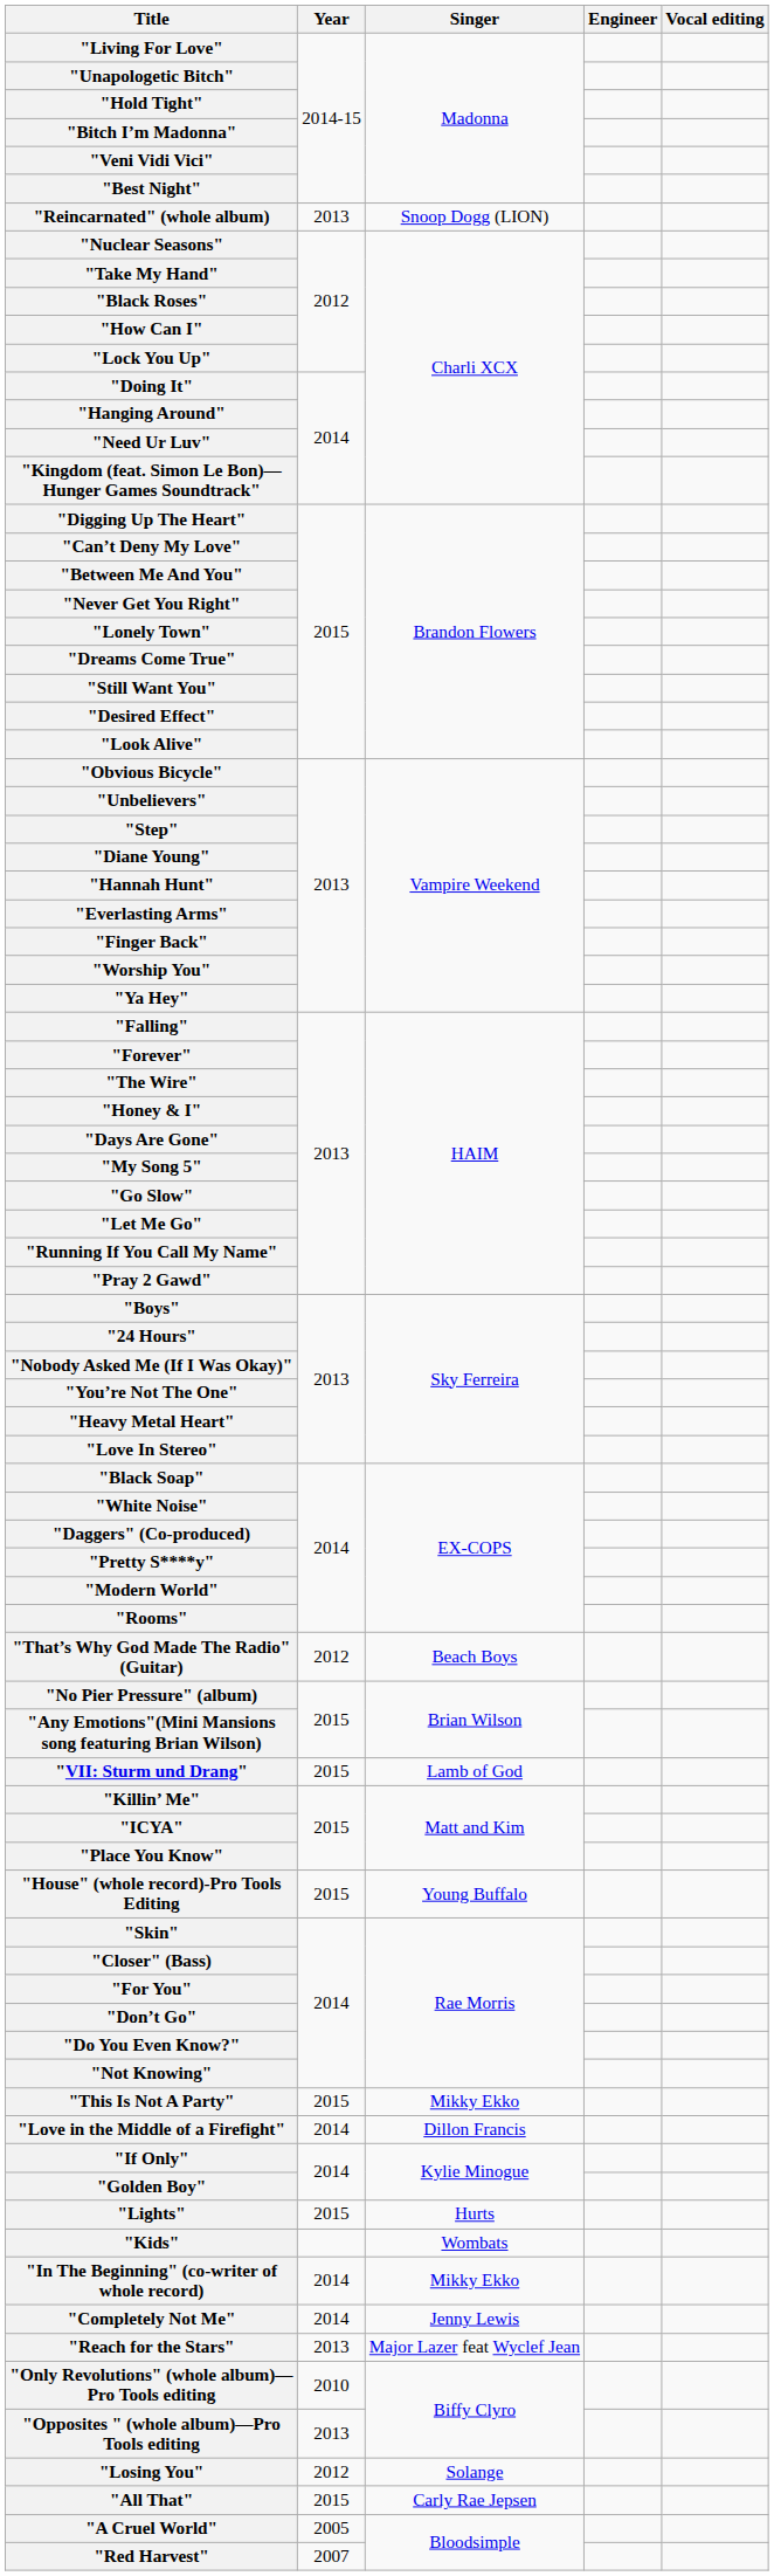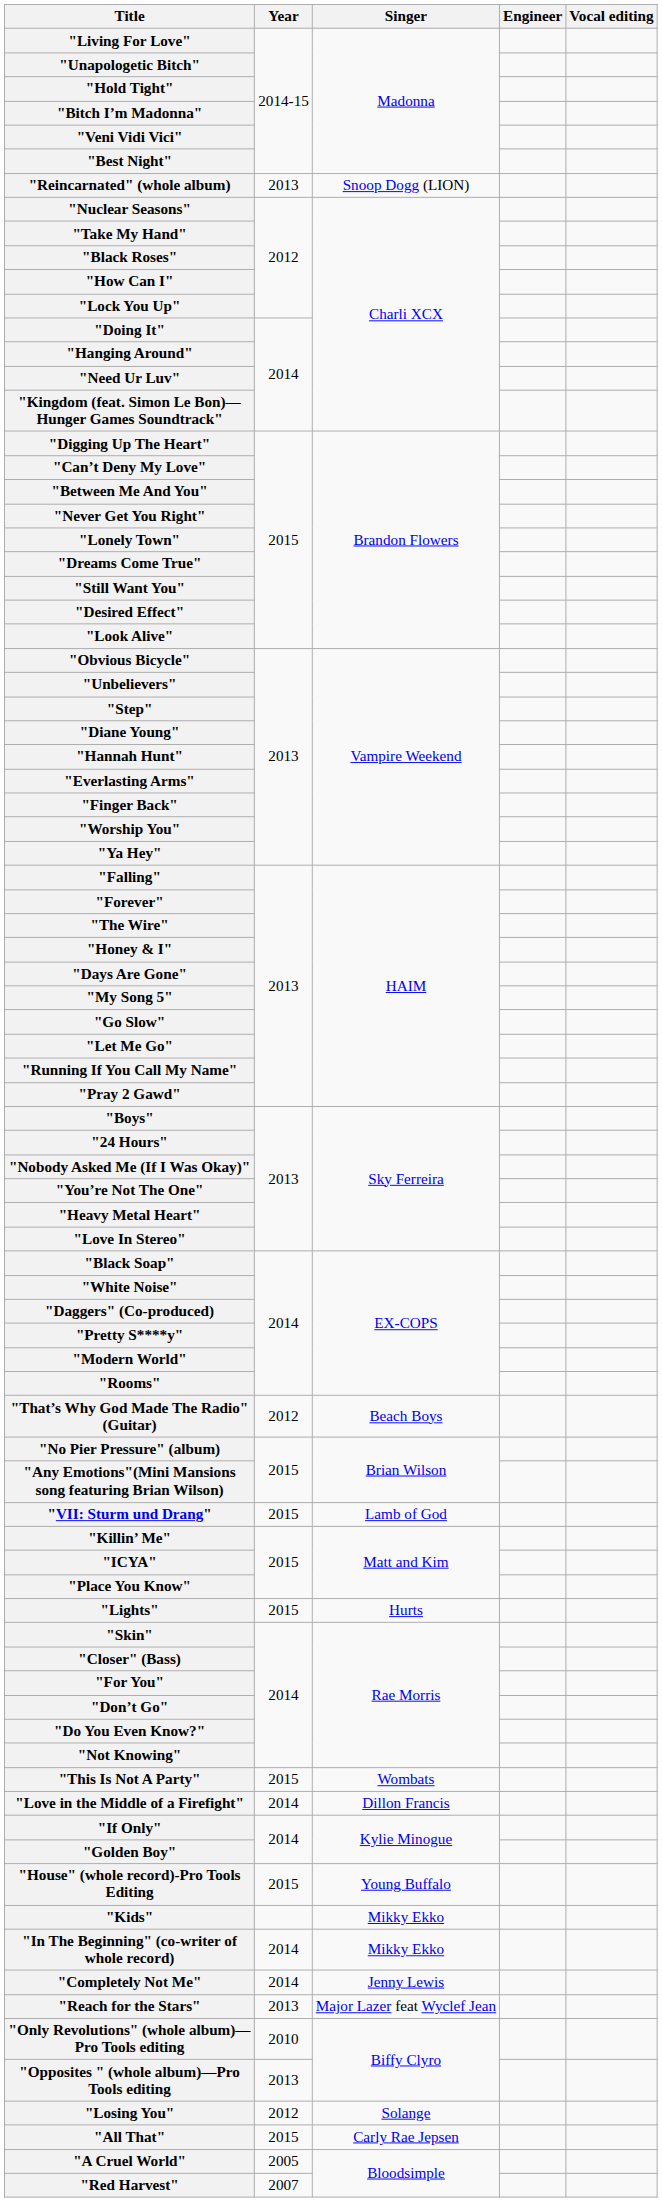 <table class="wikitable plainrowheaders" style="text-align:center;">
 <tr>
 <th scope="col" style="width:16em;">Title</th>
 <th scope="col">Year</th>
 <th scope="col">Singer</th>
 <th scope="col">Engineer</th>
 <th scope="col">Vocal editing</th>
 </tr>
 <tr>
 <th scope="row">"Living For Love"</th>
 <td rowspan="6">2014-15</td>
 <td rowspan="6"><a href='#'>Madonna</a></td>
 <td></td>
 <td></td>
 </tr>
 <tr>
 <th scope="row">"Unapologetic Bitch"</th>
 <td></td>
 <td></td>
 </tr>
 <tr>
 <th scope="row">"Hold Tight"</th>
 <td></td>
 <td></td>
 </tr>
 <tr>
 <th scope="row">"Bitch I’m Madonna"</th>
 <td></td>
 <td></td>
 </tr>
 <tr>
 <th scope="row">"Veni Vidi Vici"</th>
 <td></td>
 <td></td>
 </tr>
 <tr>
 <th scope="row">"Best Night"</th>
 <td></td>
 <td></td>
 </tr>
 <tr>
 <th scope="row">"Reincarnated"  (whole album)</th>
 <td row>2013</td>
 <td row><a href='#'>Snoop Dogg</a> (LION)</td>
 <td></td>
 <td></td>
 </tr>
 <tr>
 <th scope="row">"Nuclear Seasons"</th>
 <td rowspan="5">2012</td>
 <td rowspan="9"><a href='#'>Charli XCX</a></td>
 <td></td>
 <td></td>
 </tr>
 <tr>
 <th scope="row">"Take My Hand"</th>
 <td></td>
 <td></td>
 </tr>
 <tr>
 <th scope="row">"Black Roses"</th>
 <td></td>
 <td></td>
 </tr>
 <tr>
 <th scope="row">"How Can I"</th>
 <td></td>
 <td></td>
 </tr>
 <tr>
 <th scope="row">"Lock You Up"</th>
 <td></td>
 <td></td>
 </tr>
 <tr>
 <th scope="row">"Doing It"</th>
 <td rowspan="4">2014</td>
 <td></td>
 <td></td>
 </tr>
 <tr>
 <th scope="row">"Hanging Around"</th>
 <td></td>
 <td></td>
 </tr>
 <tr>
 <th scope="row">"Need Ur Luv"</th>
 <td></td>
 <td></td>
 </tr>
 <tr>
 <th scope="row">"Kingdom (feat. Simon Le Bon)—Hunger Games Soundtrack"</th>
 <td></td>
 <td></td>
 </tr>
 <tr>
 <th scope="row">"Digging Up The Heart"</th>
 <td rowspan="9">2015</td>
 <td rowspan="9"><a href='#'>Brandon Flowers</a></td>
 <td></td>
 <td></td>
 </tr>
 <tr>
 <th scope="row">"Can’t Deny My Love"</th>
 <td></td>
 <td></td>
 </tr>
 <tr>
 <th scope="row">"Between Me And You"</th>
 <td></td>
 <td></td>
 </tr>
 <tr>
 <th scope="row">"Never Get You Right"</th>
 <td></td>
 <td></td>
 </tr>
 <tr>
 <th scope="row">"Lonely Town"</th>
 <td></td>
 <td></td>
 </tr>
 <tr>
 <th scope="row">"Dreams Come True"</th>
 <td></td>
 <td></td>
 </tr>
 <tr>
 <th scope="row">"Still Want You"</th>
 <td></td>
 <td></td>
 </tr>
 <tr>
 <th scope="row">"Desired Effect"</th>
 <td></td>
 <td></td>
 </tr>
 <tr>
 <th scope="row">"Look Alive"</th>
 <td></td>
 <td></td>
 </tr>
 <tr>
 <th scope="row">"Obvious Bicycle"</th>
 <td rowspan="9">2013</td>
 <td rowspan="9"><a href='#'>Vampire Weekend</a></td>
 <td></td>
 <td></td>
 </tr>
 <tr>
 <th scope="row">"Unbelievers"</th>
 <td></td>
 <td></td>
 </tr>
 <tr>
 <th scope="row">"Step"</th>
 <td></td>
 <td></td>
 </tr>
 <tr>
 <th scope="row">"Diane Young"</th>
 <td></td>
 <td></td>
 </tr>
 <tr>
 <th scope="row">"Hannah Hunt"</th>
 <td></td>
 <td></td>
 </tr>
 <tr>
 <th scope="row">"Everlasting Arms"</th>
 <td></td>
 <td></td>
 </tr>
 <tr>
 <th scope="row">"Finger Back"</th>
 <td></td>
 <td></td>
 </tr>
 <tr>
 <th scope="row">"Worship You"</th>
 <td></td>
 <td></td>
 </tr>
 <tr>
 <th scope="row">"Ya Hey"</th>
 <td></td>
 <td></td>
 </tr>
 <tr>
 <th scope="row">"Falling"</th>
 <td rowspan="10">2013</td>
 <td rowspan="10"><a href='#'>HAIM</a></td>
 <td></td>
 <td></td>
 </tr>
 <tr>
 <th scope="row">"Forever"</th>
 <td></td>
 <td></td>
 </tr>
 <tr>
 <th scope="row">"The Wire"</th>
 <td></td>
 <td></td>
 </tr>
 <tr>
 <th scope="row">"Honey & I"</th>
 <td></td>
 <td></td>
 </tr>
 <tr>
 <th scope="row">"Days Are Gone"</th>
 <td></td>
 <td></td>
 </tr>
 <tr>
 <th scope="row">"My Song 5"</th>
 <td></td>
 <td></td>
 </tr>
 <tr>
 <th scope="row">"Go Slow"</th>
 <td></td>
 <td></td>
 </tr>
 <tr>
 <th scope="row">"Let Me Go"</th>
 <td></td>
 <td></td>
 </tr>
 <tr>
 <th scope="row">"Running If You Call My Name"</th>
 <td></td>
 <td></td>
 </tr>
 <tr>
 <th scope="row">"Pray 2 Gawd"</th>
 <td></td>
 <td></td>
 </tr>
 <tr>
 <th scope="row">"Boys"</th>
 <td rowspan="6">2013</td>
 <td rowspan="6"><a href='#'>Sky Ferreira</a></td>
 <td></td>
 <td></td>
 </tr>
 <tr>
 <th scope="row">"24 Hours"</th>
 <td></td>
 <td></td>
 </tr>
 <tr>
 <th scope="row">"Nobody Asked Me (If I Was Okay)"</th>
 <td></td>
 <td></td>
 </tr>
 <tr>
 <th scope="row">"You’re Not The One"</th>
 <td></td>
 <td></td>
 </tr>
 <tr>
 <th scope="row">"Heavy Metal Heart"</th>
 <td></td>
 <td></td>
 </tr>
 <tr>
 <th scope="row">"Love In Stereo"</th>
 <td></td>
 <td></td>
 </tr>
 <tr>
 <th scope="row">"Black Soap"</th>
 <td rowspan="6">2014</td>
 <td rowspan="6"><a href='#'>EX-COPS</a></td>
 <td></td>
 <td></td>
 </tr>
 <tr>
 <th scope="row">"White Noise"</th>
 <td></td>
 <td></td>
 </tr>
 <tr>
 <th scope="row">"Daggers" (Co-produced)</th>
 <td></td>
 <td></td>
 </tr>
 <tr>
 <th scope="row">"Pretty S****y"</th>
 <td></td>
 <td></td>
 </tr>
 <tr>
 <th scope="row">"Modern World"</th>
 <td></td>
 <td></td>
 </tr>
 <tr>
 <th scope="row">"Rooms"</th>
 <td></td>
 <td></td>
 </tr>
 <tr>
 <th scope="row">"That’s Why God Made The Radio" (Guitar)</th>
 <td row>2012</td>
 <td row><a href='#'>Beach Boys</a></td>
 <td></td>
 <td></td>
 </tr>
 <tr>
 <th scope="row">"No Pier Pressure" (album)</th>
 <td rowspan="2">2015</td>
 <td rowspan="2"><a href='#'>Brian Wilson</a></td>
 <td></td>
 <td></td>
 </tr>
 <tr>
 <th scope="row">"Any Emotions"(Mini Mansions song featuring Brian Wilson)</th>
 <td></td>
 <td></td>
 </tr>
 <tr>
 <th scope="row">"<a href='#'>VII: Sturm und Drang</a>"</th>
 <td row>2015</td>
 <td row><a href='#'>Lamb of God</a></td>
 <td></td>
 <td></td>
 </tr>
 <tr>
 <th scope="row">"Killin’ Me"</th>
 <td rowspan="3">2015</td>
 <td rowspan="3"><a href='#'>Matt and Kim</a></td>
 <td></td>
 <td></td>
 </tr>
 <tr>
 <th scope="row">"ICYA"</th>
 <td></td>
 <td></td>
 </tr>
 <tr>
 <th scope="row">"Place You Know"</th>
 <td></td>
 <td></td>
 </tr>
 <tr>
-<th scope="row">"House" (whole record)-Pro Tools Editing</th>
+<th scope="row">"Lights"</th>
 <td row>2015</td>
-<td row><a href='#'>Young Buffalo</a></td>
+<td row><a href='#'>Hurts</a></td>
 <td></td>
 <td></td>
 </tr>
 <tr>
 <th scope="row">"Skin"</th>
 <td rowspan="6">2014</td>
 <td rowspan="6"><a href='#'>Rae Morris</a></td>
 <td></td>
 <td></td>
 </tr>
 <tr>
 <th scope="row">"Closer" (Bass)</th>
 <td></td>
 <td></td>
 </tr>
 <tr>
 <th scope="row">"For You"</th>
 <td></td>
 <td></td>
 </tr>
 <tr>
 <th scope="row">"Don’t Go"</th>
 <td></td>
 <td></td>
 </tr>
 <tr>
 <th scope="row">"Do You Even Know?"</th>
 <td></td>
 <td></td>
 </tr>
 <tr>
 <th scope="row">"Not Knowing"</th>
 <td></td>
 <td></td>
 </tr>
 <tr>
 <th scope="row">"This Is Not A Party"</th>
 <td row>2015</td>
-<td row><a href='#'>Mikky Ekko</a></td>
+<td row><a href='#'>Wombats</a></td>
 <td></td>
 <td></td>
 </tr>
 <tr>
 <th scope="row">"Love in the Middle of a Firefight"</th>
 <td row>2014</td>
 <td row><a href='#'>Dillon Francis</a></td>
 <td></td>
 <td></td>
 </tr>
 <tr>
 <th scope="row">"If Only"</th>
 <td rowspan="2">2014</td>
 <td rowspan="2"><a href='#'>Kylie Minogue</a></td>
 <td></td>
 <td></td>
 </tr>
 <tr>
 <th scope="row">"Golden Boy"</th>
 <td></td>
 <td></td>
 </tr>
 <tr>
-<th scope="row">"Lights"</th>
+<th scope="row">"House" (whole record)-Pro Tools Editing</th>
 <td row>2015</td>
-<td row><a href='#'>Hurts</a></td>
+<td row><a href='#'>Young Buffalo</a></td>
 <td></td>
 <td></td>
 </tr>
 <tr>
 <th scope="row">"Kids"</th>
 <td row></td>
-<td row><a href='#'>Wombats</a></td>
+<td row><a href='#'>Mikky Ekko</a></td>
 <td></td>
 <td></td>
 </tr>
 <tr>
 <th scope="row">"In The Beginning" (co-writer of whole record)</th>
 <td row>2014</td>
 <td row><a href='#'>Mikky Ekko</a></td>
 <td></td>
 <td></td>
 </tr>
 <tr>
 <th scope="row">"Completely Not Me"</th>
 <td row>2014</td>
 <td row><a href='#'>Jenny Lewis</a></td>
 <td></td>
 <td></td>
 </tr>
 <tr>
 <th scope="row">"Reach for the Stars"</th>
 <td row>2013</td>
 <td row><a href='#'>Major Lazer</a> feat <a href='#'>Wyclef Jean</a></td>
 <td></td>
 <td></td>
 </tr>
 <tr>
 <th scope="row">"Only Revolutions" (whole album)—Pro Tools editing</th>
 <td rows>2010</td>
 <td rowspan="2"><a href='#'>Biffy Clyro</a></td>
 <td></td>
 <td></td>
 </tr>
 <tr>
 <th scope="row">"Opposites " (whole album)—Pro Tools editing</th>
 <td rows>2013</td>
 <td></td>
 <td></td>
 </tr>
 <tr>
 <th scope="row">"Losing You"</th>
 <td row>2012</td>
 <td row><a href='#'>Solange</a></td>
 <td></td>
 <td></td>
 </tr>
 <tr>
 <th scope="row">"All That"</th>
 <td row>2015</td>
 <td row><a href='#'>Carly Rae Jepsen</a></td>
 <td></td>
 <td></td>
 </tr>
 <tr>
 <th scope="row">"A Cruel World"</th>
 <td row>2005</td>
 <td rowspan="2"><a href='#'>Bloodsimple</a></td>
 <td></td>
 <td></td>
 </tr>
 <tr>
 <th scope="row">"Red Harvest"</th>
 <td row>2007</td>
 <td></td>
 <td></td>
 </tr>
 </table>
